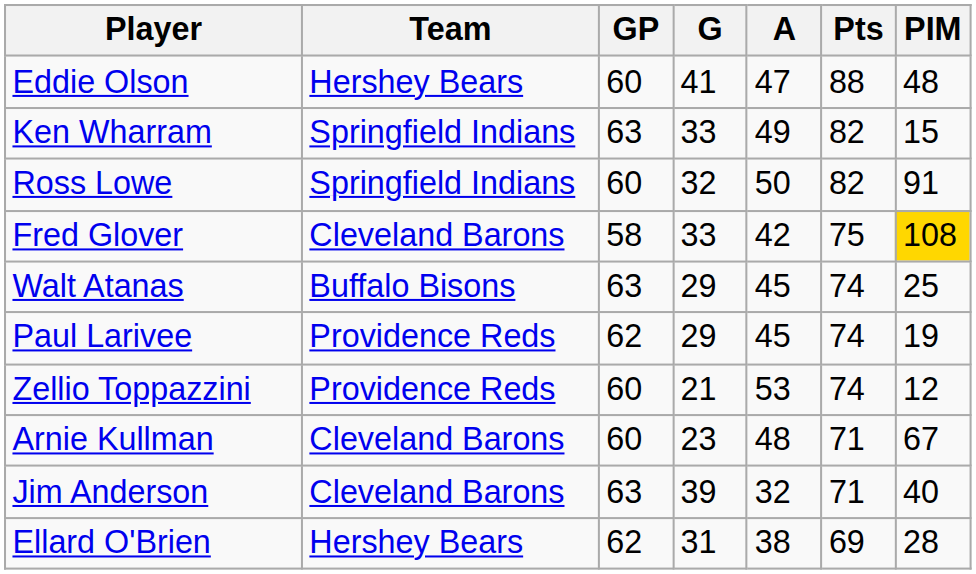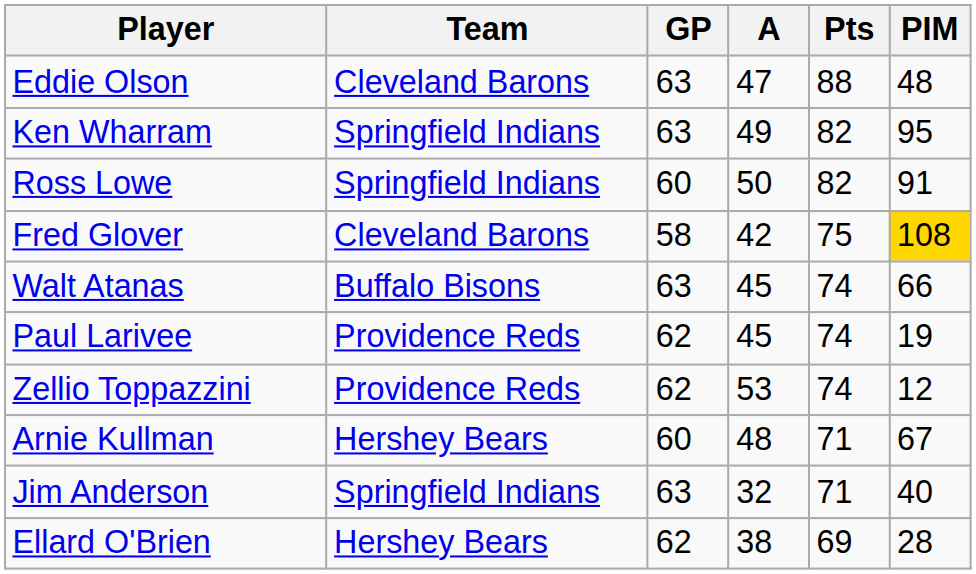 <table class="wikitable">
 <tr>
 <th bgcolor="#DDDDFF" width="30%">Player</th>
 <th bgcolor="#DDDDFF" width="30%">Team</th>
 <th bgcolor="#DDDDFF" width="7.5%">GP</th>
-<th bgcolor="#DDDDFF" width="7.5%">G</th>
 <th bgcolor="#DDDDFF" width="7.5%">A</th>
 <th bgcolor="#DDDDFF" width="7.5%">Pts</th>
 <th bgcolor="#DDDDFF" width="7.5%">PIM</th>
 </tr>
 <tr>
 <td><a href='#'>Eddie Olson</a></td>
-<td><a href='#'>Hershey Bears</a></td>
-<td>60</td>
-<td>41</td>
+<td><a href='#'>Cleveland Barons</a></td>
+<td>63</td>
 <td>47</td>
 <td>88</td>
 <td>48</td>
 </tr>
 <tr>
 <td><a href='#'>Ken Wharram</a></td>
 <td><a href='#'>Springfield Indians</a></td>
 <td>63</td>
-<td>33</td>
 <td>49</td>
 <td>82</td>
-<td>15</td>
+<td>95</td>
 </tr>
 <tr>
 <td><a href='#'>Ross Lowe</a></td>
 <td><a href='#'>Springfield Indians</a></td>
 <td>60</td>
-<td>32</td>
 <td>50</td>
 <td>82</td>
 <td>91</td>
 </tr>
 <tr>
 <td><a href='#'>Fred Glover</a></td>
 <td><a href='#'>Cleveland Barons</a></td>
 <td>58</td>
-<td>33</td>
 <td>42</td>
 <td>75</td>
 <td style="background: gold;">108</td>
 </tr>
 <tr>
 <td><a href='#'>Walt Atanas</a></td>
 <td><a href='#'>Buffalo Bisons</a></td>
 <td>63</td>
-<td>29</td>
 <td>45</td>
 <td>74</td>
-<td>25</td>
+<td>66</td>
 </tr>
 <tr>
 <td><a href='#'>Paul Larivee</a></td>
 <td><a href='#'>Providence Reds</a></td>
 <td>62</td>
-<td>29</td>
 <td>45</td>
 <td>74</td>
 <td>19</td>
 </tr>
 <tr>
 <td><a href='#'>Zellio Toppazzini</a></td>
 <td><a href='#'>Providence Reds</a></td>
-<td>60</td>
-<td>21</td>
+<td>62</td>
 <td>53</td>
 <td>74</td>
 <td>12</td>
 </tr>
 <tr>
 <td><a href='#'>Arnie Kullman</a></td>
-<td><a href='#'>Cleveland Barons</a></td>
+<td><a href='#'>Hershey Bears</a></td>
 <td>60</td>
-<td>23</td>
 <td>48</td>
 <td>71</td>
 <td>67</td>
 </tr>
 <tr>
 <td><a href='#'>Jim Anderson</a></td>
-<td><a href='#'>Cleveland Barons</a></td>
+<td><a href='#'>Springfield Indians</a></td>
 <td>63</td>
-<td>39</td>
 <td>32</td>
 <td>71</td>
 <td>40</td>
 </tr>
 <tr>
 <td><a href='#'>Ellard O'Brien</a></td>
 <td><a href='#'>Hershey Bears</a></td>
 <td>62</td>
-<td>31</td>
 <td>38</td>
 <td>69</td>
 <td>28</td>
 </tr>
 </table>
